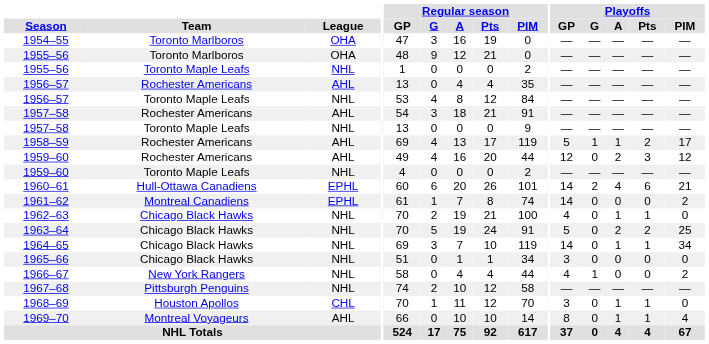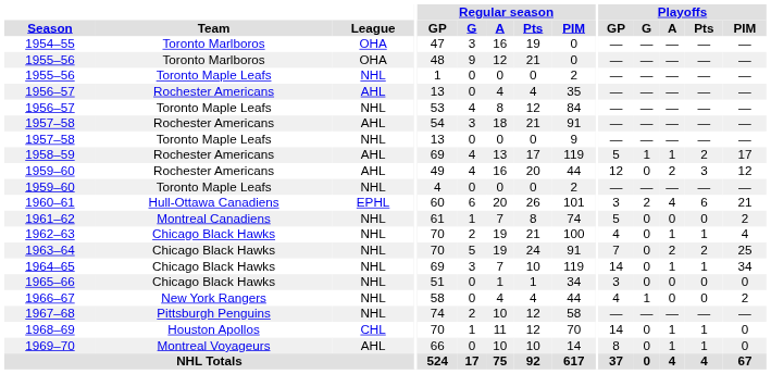 <table border="0" cellpadding="1" cellspacing="0" style="text-align:center; width:60em">
 <tr bgcolor="#e0e0e0">
 <th colspan="3" bgcolor="#ffffff"></th>
 <th rowspan="100" bgcolor="#ffffff"></th>
 <th colspan="5"><a href='#'>Regular season</a></th>
 <th rowspan="100" bgcolor="#ffffff"></th>
 <th colspan="5"><a href='#'>Playoffs</a></th>
 </tr>
 <tr bgcolor="#e0e0e0">
 <th><a href='#'>Season</a></th>
 <th>Team</th>
 <th>League</th>
 <th>GP</th>
 <th><a href='#'>G</a></th>
 <th><a href='#'>A</a></th>
 <th><a href='#'>Pts</a></th>
 <th><a href='#'>PIM</a></th>
 <th>GP</th>
 <th>G</th>
 <th>A</th>
 <th>Pts</th>
 <th>PIM</th>
 </tr>
 <tr>
 <td><a href='#'>1954–55</a></td>
 <td><a href='#'>Toronto Marlboros</a></td>
 <td><a href='#'>OHA</a></td>
 <td>47</td>
 <td>3</td>
 <td>16</td>
 <td>19</td>
 <td>0</td>
 <td>—</td>
 <td>—</td>
 <td>—</td>
 <td>—</td>
 <td>—</td>
 </tr>
 <tr bgcolor="#f0f0f0">
 <td><a href='#'>1955–56</a></td>
 <td>Toronto Marlboros</td>
 <td>OHA</td>
 <td>48</td>
 <td>9</td>
 <td>12</td>
 <td>21</td>
 <td>0</td>
 <td>—</td>
 <td>—</td>
 <td>—</td>
 <td>—</td>
 <td>—</td>
 </tr>
 <tr>
 <td><a href='#'>1955–56</a></td>
 <td><a href='#'>Toronto Maple Leafs</a></td>
 <td><a href='#'>NHL</a></td>
 <td>1</td>
 <td>0</td>
 <td>0</td>
 <td>0</td>
 <td>2</td>
 <td>—</td>
 <td>—</td>
 <td>—</td>
 <td>—</td>
 <td>—</td>
 </tr>
 <tr bgcolor="#f0f0f0">
 <td><a href='#'>1956–57</a></td>
 <td><a href='#'>Rochester Americans</a></td>
 <td><a href='#'>AHL</a></td>
 <td>13</td>
 <td>0</td>
 <td>4</td>
 <td>4</td>
 <td>35</td>
 <td>—</td>
 <td>—</td>
 <td>—</td>
 <td>—</td>
 <td>—</td>
 </tr>
 <tr>
 <td><a href='#'>1956–57</a></td>
 <td>Toronto Maple Leafs</td>
 <td>NHL</td>
 <td>53</td>
 <td>4</td>
 <td>8</td>
 <td>12</td>
 <td>84</td>
 <td>—</td>
 <td>—</td>
 <td>—</td>
 <td>—</td>
 <td>—</td>
 </tr>
 <tr bgcolor="#f0f0f0">
 <td><a href='#'>1957–58</a></td>
 <td>Rochester Americans</td>
 <td>AHL</td>
 <td>54</td>
 <td>3</td>
 <td>18</td>
 <td>21</td>
 <td>91</td>
 <td>—</td>
 <td>—</td>
 <td>—</td>
 <td>—</td>
 <td>—</td>
 </tr>
 <tr>
 <td><a href='#'>1957–58</a></td>
 <td>Toronto Maple Leafs</td>
 <td>NHL</td>
 <td>13</td>
 <td>0</td>
 <td>0</td>
 <td>0</td>
 <td>9</td>
 <td>—</td>
 <td>—</td>
 <td>—</td>
 <td>—</td>
 <td>—</td>
 </tr>
 <tr bgcolor="#f0f0f0">
 <td><a href='#'>1958–59</a></td>
 <td>Rochester Americans</td>
 <td>AHL</td>
 <td>69</td>
 <td>4</td>
 <td>13</td>
 <td>17</td>
 <td>119</td>
 <td>5</td>
 <td>1</td>
 <td>1</td>
 <td>2</td>
 <td>17</td>
 </tr>
 <tr>
 <td><a href='#'>1959–60</a></td>
 <td>Rochester Americans</td>
 <td>AHL</td>
 <td>49</td>
 <td>4</td>
 <td>16</td>
 <td>20</td>
 <td>44</td>
 <td>12</td>
 <td>0</td>
 <td>2</td>
 <td>3</td>
 <td>12</td>
 </tr>
 <tr bgcolor="#f0f0f0">
 <td><a href='#'>1959–60</a></td>
 <td>Toronto Maple Leafs</td>
 <td>NHL</td>
 <td>4</td>
 <td>0</td>
 <td>0</td>
 <td>0</td>
 <td>2</td>
 <td>—</td>
 <td>—</td>
 <td>—</td>
 <td>—</td>
 <td>—</td>
 </tr>
 <tr>
 <td><a href='#'>1960–61</a></td>
 <td><a href='#'>Hull-Ottawa Canadiens</a></td>
 <td><a href='#'>EPHL</a></td>
 <td>60</td>
 <td>6</td>
 <td>20</td>
 <td>26</td>
 <td>101</td>
-<td>14</td>
+<td>3</td>
 <td>2</td>
 <td>4</td>
 <td>6</td>
 <td>21</td>
 </tr>
 <tr bgcolor="#f0f0f0">
 <td><a href='#'>1961–62</a></td>
 <td><a href='#'>Montreal Canadiens</a></td>
-<td><a href='#'>EPHL</a></td>
+<td>NHL</td>
 <td>61</td>
 <td>1</td>
 <td>7</td>
 <td>8</td>
 <td>74</td>
-<td>14</td>
+<td>5</td>
 <td>0</td>
 <td>0</td>
 <td>0</td>
 <td>2</td>
 </tr>
 <tr>
 <td><a href='#'>1962–63</a></td>
 <td><a href='#'>Chicago Black Hawks</a></td>
 <td>NHL</td>
 <td>70</td>
 <td>2</td>
 <td>19</td>
 <td>21</td>
 <td>100</td>
 <td>4</td>
 <td>0</td>
 <td>1</td>
 <td>1</td>
-<td>0</td>
+<td>4</td>
 </tr>
 <tr bgcolor="#f0f0f0">
 <td><a href='#'>1963–64</a></td>
 <td>Chicago Black Hawks</td>
 <td>NHL</td>
 <td>70</td>
 <td>5</td>
 <td>19</td>
 <td>24</td>
 <td>91</td>
-<td>5</td>
+<td>7</td>
 <td>0</td>
 <td>2</td>
 <td>2</td>
 <td>25</td>
 </tr>
 <tr>
 <td><a href='#'>1964–65</a></td>
 <td>Chicago Black Hawks</td>
 <td>NHL</td>
 <td>69</td>
 <td>3</td>
 <td>7</td>
 <td>10</td>
 <td>119</td>
 <td>14</td>
 <td>0</td>
 <td>1</td>
 <td>1</td>
 <td>34</td>
 </tr>
 <tr bgcolor="#f0f0f0">
 <td><a href='#'>1965–66</a></td>
 <td>Chicago Black Hawks</td>
 <td>NHL</td>
 <td>51</td>
 <td>0</td>
 <td>1</td>
 <td>1</td>
 <td>34</td>
 <td>3</td>
 <td>0</td>
 <td>0</td>
 <td>0</td>
 <td>0</td>
 </tr>
 <tr>
 <td><a href='#'>1966–67</a></td>
 <td><a href='#'>New York Rangers</a></td>
 <td>NHL</td>
 <td>58</td>
 <td>0</td>
 <td>4</td>
 <td>4</td>
 <td>44</td>
 <td>4</td>
 <td>1</td>
 <td>0</td>
 <td>0</td>
 <td>2</td>
 </tr>
 <tr bgcolor="#f0f0f0">
 <td><a href='#'>1967–68</a></td>
 <td><a href='#'>Pittsburgh Penguins</a></td>
 <td>NHL</td>
 <td>74</td>
 <td>2</td>
 <td>10</td>
 <td>12</td>
 <td>58</td>
 <td>—</td>
 <td>—</td>
 <td>—</td>
 <td>—</td>
 <td>—</td>
 </tr>
 <tr>
 <td><a href='#'>1968–69</a></td>
 <td><a href='#'>Houston Apollos</a></td>
 <td><a href='#'>CHL</a></td>
 <td>70</td>
 <td>1</td>
 <td>11</td>
 <td>12</td>
 <td>70</td>
-<td>3</td>
+<td>14</td>
 <td>0</td>
 <td>1</td>
 <td>1</td>
 <td>0</td>
 </tr>
 <tr bgcolor="#f0f0f0">
 <td><a href='#'>1969–70</a></td>
 <td><a href='#'>Montreal Voyageurs</a></td>
 <td>AHL</td>
 <td>66</td>
 <td>0</td>
 <td>10</td>
 <td>10</td>
 <td>14</td>
 <td>8</td>
 <td>0</td>
 <td>1</td>
 <td>1</td>
-<td>4</td>
+<td>0</td>
 </tr>
 <tr bgcolor="#e0e0e0">
 <th colspan="3">NHL Totals</th>
 <th>524</th>
 <th>17</th>
 <th>75</th>
 <th>92</th>
 <th>617</th>
 <th>37</th>
 <th>0</th>
 <th>4</th>
 <th>4</th>
 <th>67</th>
 </tr>
 </table>
